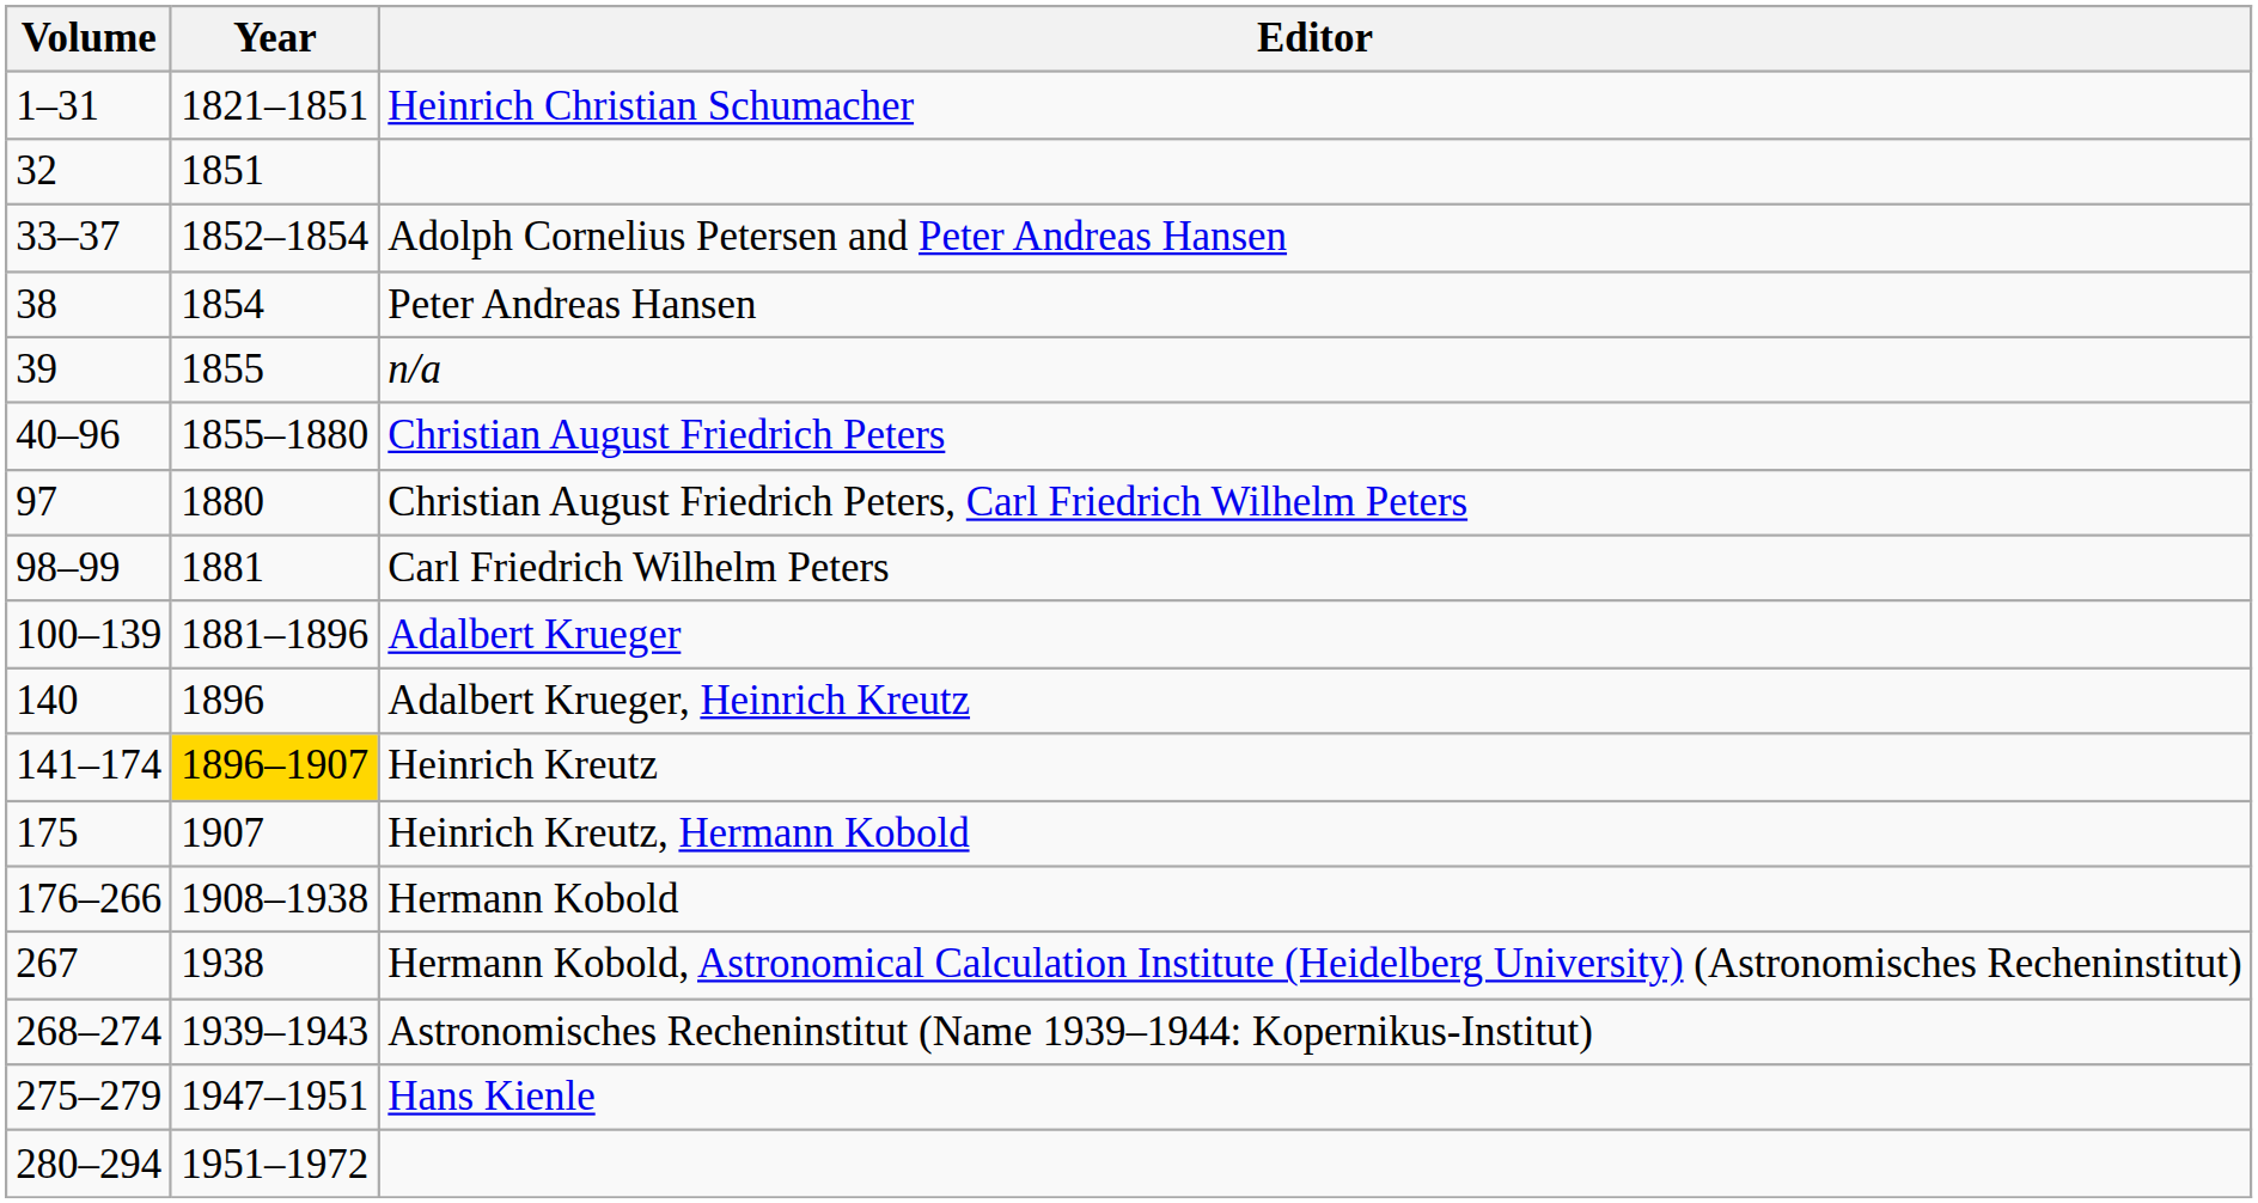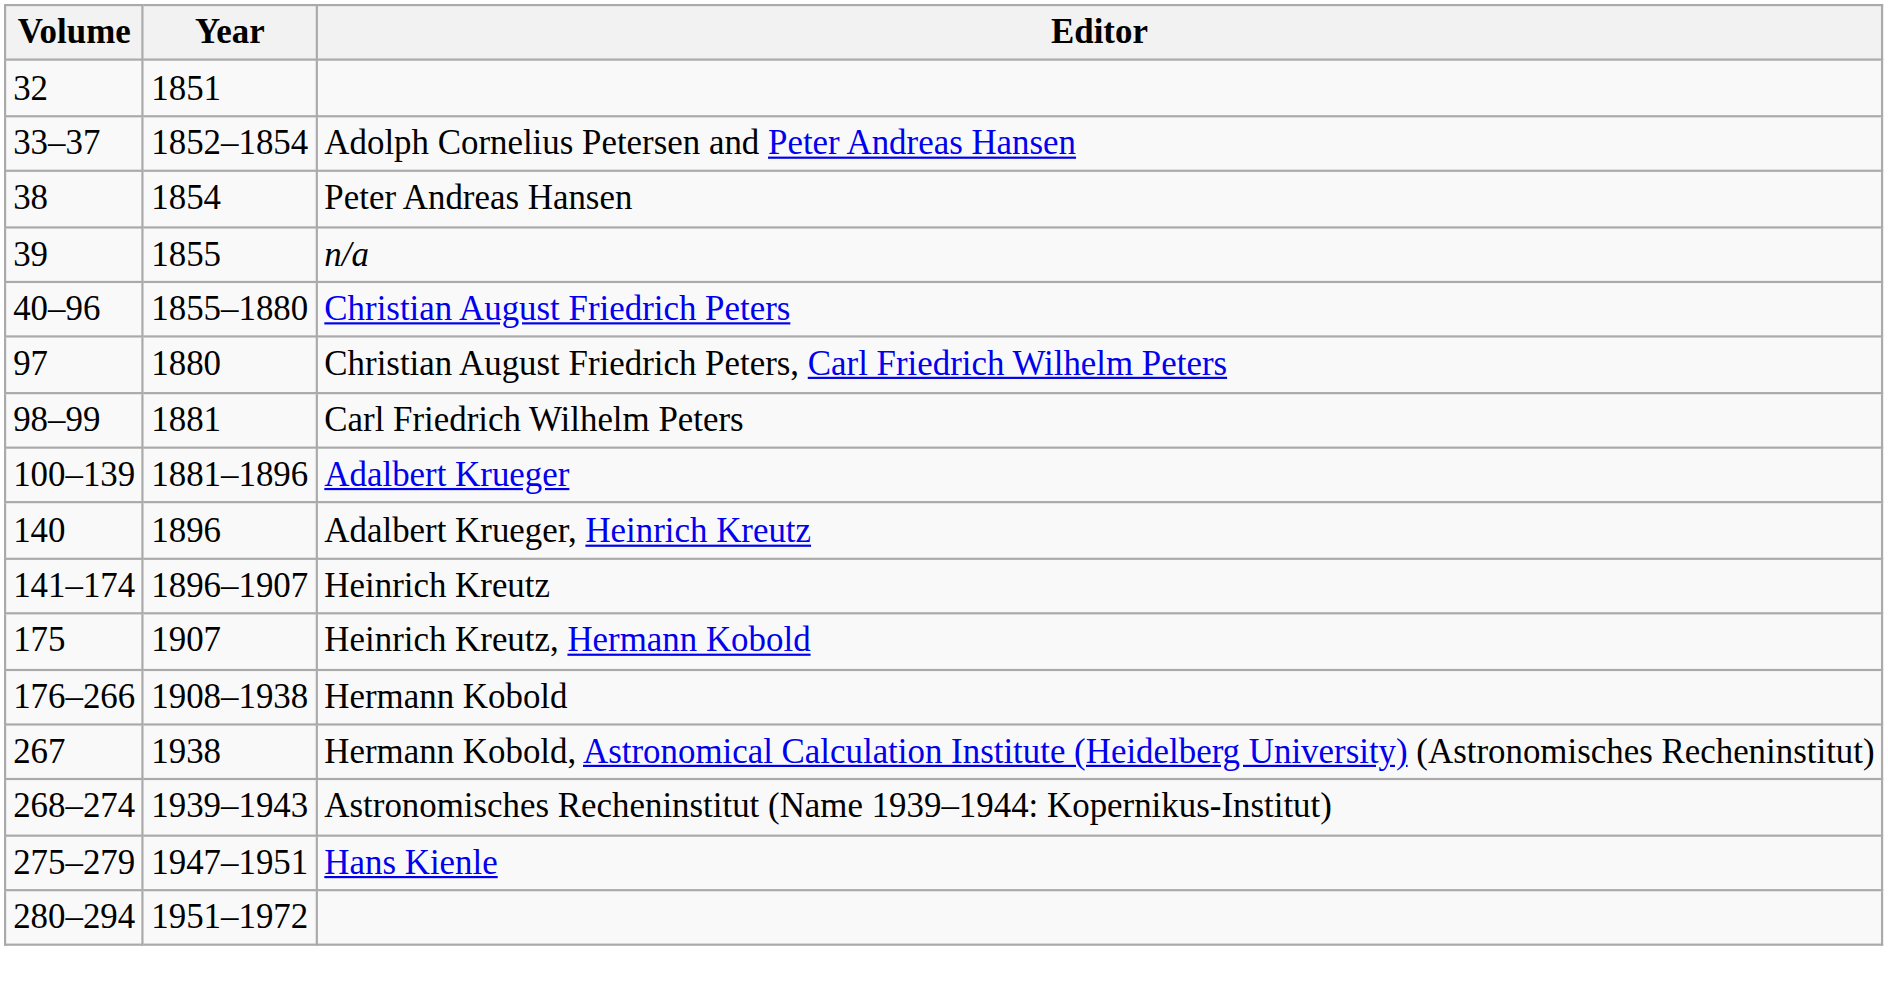 <table class="wikitable toptextcells">
 <tr>
 <th>Volume</th>
 <th>Year</th>
 <th>Editor</th>
-</tr>
-<tr>
-<td>1–31</td>
-<td>1821–1851</td>
-<td><a href='#'>Heinrich Christian Schumacher</a></td>
 </tr>
 <tr>
 <td>32</td>
 <td>1851</td>
 <td></td>
 </tr>
 <tr>
 <td>33–37</td>
 <td>1852–1854</td>
 <td>Adolph Cornelius Petersen and <a href='#'>Peter Andreas Hansen</a></td>
 </tr>
 <tr>
 <td>38</td>
 <td>1854</td>
 <td>Peter Andreas Hansen</td>
 </tr>
 <tr>
 <td>39</td>
 <td>1855</td>
 <td><em>n/a</em></td>
 </tr>
 <tr>
 <td>40–96</td>
 <td>1855–1880</td>
 <td><a href='#'>Christian August Friedrich Peters</a></td>
 </tr>
 <tr>
 <td>97</td>
 <td>1880</td>
 <td>Christian August Friedrich Peters, <a href='#'>Carl Friedrich Wilhelm Peters</a></td>
 </tr>
 <tr>
 <td>98–99</td>
 <td>1881</td>
 <td>Carl Friedrich Wilhelm Peters</td>
 </tr>
 <tr>
 <td>100–139</td>
 <td>1881–1896</td>
 <td><a href='#'>Adalbert Krueger</a></td>
 </tr>
 <tr>
 <td>140</td>
 <td>1896</td>
 <td>Adalbert Krueger, <a href='#'>Heinrich Kreutz</a></td>
 </tr>
 <tr>
 <td>141–174</td>
-<td style="background: gold;">1896–1907</td>
+<td>1896–1907</td>
 <td>Heinrich Kreutz</td>
 </tr>
 <tr>
 <td>175</td>
 <td>1907</td>
 <td>Heinrich Kreutz,  <a href='#'>Hermann Kobold</a></td>
 </tr>
 <tr>
 <td>176–266</td>
 <td>1908–1938</td>
 <td>Hermann Kobold</td>
 </tr>
 <tr>
 <td>267</td>
 <td>1938</td>
 <td>Hermann Kobold, <a href='#'>Astronomical Calculation Institute (Heidelberg University)</a> (Astronomisches Recheninstitut)</td>
 </tr>
 <tr>
 <td>268–274</td>
 <td>1939–1943</td>
 <td>Astronomisches Recheninstitut (Name 1939–1944: Kopernikus-Institut)</td>
 </tr>
 <tr>
 <td>275–279</td>
 <td>1947–1951</td>
 <td><a href='#'>Hans Kienle</a></td>
 </tr>
 <tr>
 <td>280–294</td>
 <td>1951–1972</td>
 <td></td>
 </tr>
 </table>
